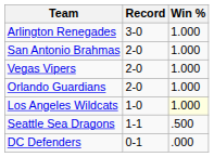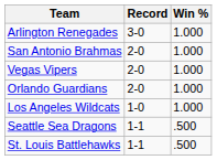 <table class="wikitable">
 <tr>
 <th>Team</th>
 <th>Record</th>
 <th>Win %</th>
 </tr>
 <tr>
 <td><a href='#'>Arlington Renegades</a></td>
 <td>3-0</td>
 <td>1.000</td>
 </tr>
 <tr>
 <td><a href='#'>San Antonio Brahmas</a></td>
 <td>2-0</td>
 <td>1.000</td>
 </tr>
 <tr>
 <td><a href='#'>Vegas Vipers</a></td>
 <td>2-0</td>
 <td>1.000</td>
 </tr>
 <tr>
 <td><a href='#'>Orlando Guardians</a></td>
 <td>2-0</td>
 <td>1.000</td>
 </tr>
 <tr>
 <td><a href='#'>Los Angeles Wildcats</a></td>
 <td>1-0</td>
-<td style="background: lightyellow;">1.000</td>
+<td>1.000</td>
 </tr>
 <tr>
 <td><a href='#'>Seattle Sea Dragons</a></td>
 <td>1-1</td>
 <td>.500</td>
 </tr>
 <tr>
-<td><a href='#'>DC Defenders</a></td>
-<td>0-1</td>
-<td>.000</td>
+<td><a href='#'>St. Louis Battlehawks</a></td>
+<td>1-1</td>
+<td>.500</td>
 </tr>
 </table>
